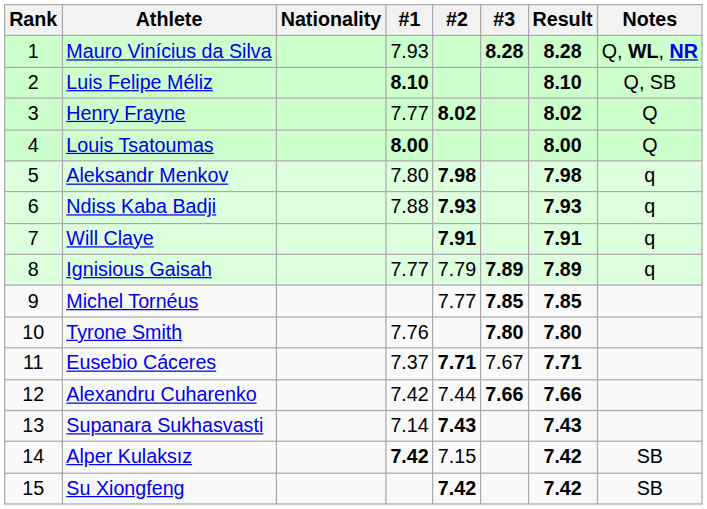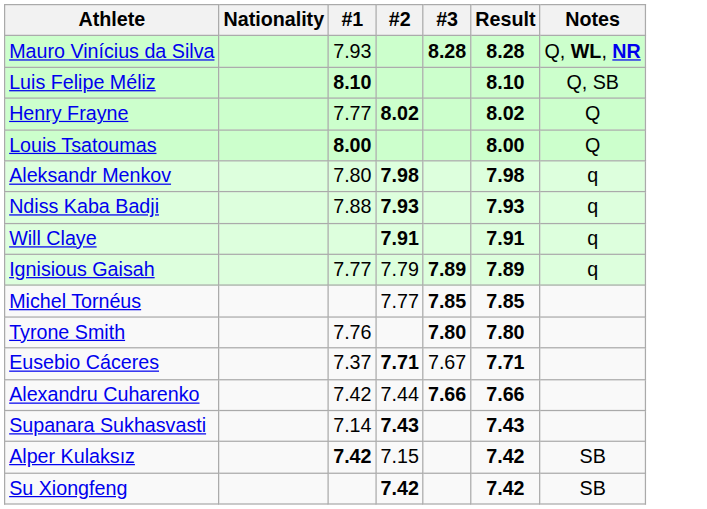 <table class="wikitable sortable" style="text-align:center">
 <tr>
-<th>Rank</th>
 <th>Athlete</th>
 <th>Nationality</th>
 <th>#1</th>
 <th>#2</th>
 <th>#3</th>
 <th>Result</th>
 <th>Notes</th>
 </tr>
 <tr bgcolor=ccffcc>
-<td>1</td>
 <td align=left><a href='#'>Mauro Vinícius da Silva</a></td>
 <td align=left></td>
 <td>7.93</td>
 <td></td>
 <td><strong>8.28</strong></td>
 <td><strong>8.28</strong></td>
 <td>Q, <strong>WL</strong>, <strong><a href='#'>NR</a></strong></td>
 </tr>
 <tr bgcolor=ccffcc>
-<td>2</td>
 <td align=left><a href='#'>Luis Felipe Méliz</a></td>
 <td align=left></td>
 <td><strong>8.10</strong></td>
 <td></td>
 <td></td>
 <td><strong>8.10</strong></td>
 <td>Q, SB</td>
 </tr>
 <tr bgcolor=ccffcc>
-<td>3</td>
 <td align=left><a href='#'>Henry Frayne</a></td>
 <td align=left></td>
 <td>7.77</td>
 <td><strong>8.02</strong></td>
 <td></td>
 <td><strong>8.02</strong></td>
 <td>Q</td>
 </tr>
 <tr bgcolor=ccffcc>
-<td>4</td>
 <td align=left><a href='#'>Louis Tsatoumas</a></td>
 <td align=left></td>
 <td><strong>8.00</strong></td>
 <td></td>
 <td></td>
 <td><strong>8.00</strong></td>
 <td>Q</td>
 </tr>
 <tr bgcolor=ddffdd>
-<td>5</td>
 <td align=left><a href='#'>Aleksandr Menkov</a></td>
 <td align=left></td>
 <td>7.80</td>
 <td><strong>7.98</strong></td>
 <td></td>
 <td><strong>7.98</strong></td>
 <td>q</td>
 </tr>
 <tr bgcolor=ddffdd>
-<td>6</td>
 <td align=left><a href='#'>Ndiss Kaba Badji</a></td>
 <td align=left></td>
 <td>7.88</td>
 <td><strong>7.93</strong></td>
 <td></td>
 <td><strong>7.93</strong></td>
 <td>q</td>
 </tr>
 <tr bgcolor=ddffdd>
-<td>7</td>
 <td align=left><a href='#'>Will Claye</a></td>
 <td align=left></td>
 <td></td>
 <td><strong>7.91</strong></td>
 <td></td>
 <td><strong>7.91</strong></td>
 <td>q</td>
 </tr>
 <tr bgcolor=ddffdd>
-<td>8</td>
 <td align=left><a href='#'>Ignisious Gaisah</a></td>
 <td align=left></td>
 <td>7.77</td>
 <td>7.79</td>
 <td><strong>7.89</strong></td>
 <td><strong>7.89</strong></td>
 <td>q</td>
 </tr>
 <tr>
-<td>9</td>
 <td align=left><a href='#'>Michel Tornéus</a></td>
 <td align=left></td>
 <td></td>
 <td>7.77</td>
 <td><strong>7.85</strong></td>
 <td><strong>7.85</strong></td>
 <td></td>
 </tr>
 <tr>
-<td>10</td>
 <td align=left><a href='#'>Tyrone Smith</a></td>
 <td align=left></td>
 <td>7.76</td>
 <td></td>
 <td><strong>7.80</strong></td>
 <td><strong>7.80</strong></td>
 <td></td>
 </tr>
 <tr>
-<td>11</td>
 <td align=left><a href='#'>Eusebio Cáceres</a></td>
 <td align=left></td>
 <td>7.37</td>
 <td><strong>7.71</strong></td>
 <td>7.67</td>
 <td><strong>7.71</strong></td>
 <td></td>
 </tr>
 <tr>
-<td>12</td>
 <td align=left><a href='#'>Alexandru Cuharenko</a></td>
 <td align=left></td>
 <td>7.42</td>
 <td>7.44</td>
 <td><strong>7.66</strong></td>
 <td><strong>7.66</strong></td>
 <td></td>
 </tr>
 <tr>
-<td>13</td>
 <td align=left><a href='#'>Supanara Sukhasvasti</a></td>
 <td align=left></td>
 <td>7.14</td>
 <td><strong>7.43</strong></td>
 <td></td>
 <td><strong>7.43</strong></td>
 <td></td>
 </tr>
 <tr>
-<td>14</td>
 <td align=left><a href='#'>Alper Kulaksız</a></td>
 <td align=left></td>
 <td><strong>7.42</strong></td>
 <td>7.15</td>
 <td></td>
 <td><strong>7.42</strong></td>
 <td>SB</td>
 </tr>
 <tr>
-<td>15</td>
 <td align=left><a href='#'>Su Xiongfeng</a></td>
 <td align=left></td>
 <td></td>
 <td><strong>7.42</strong></td>
 <td></td>
 <td><strong>7.42</strong></td>
 <td>SB</td>
 </tr>
 </table>
